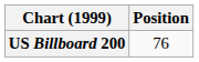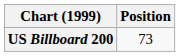 <table class="wikitable plainrowheaders" style="text-align:center;">
 <tr>
 <th>Chart (1999)</th>
 <th>Position</th>
 </tr>
 <tr>
 <th scope="row">US <em>Billboard</em> 200</th>
-<td>76</td>
+<td>73</td>
 </tr>
 </table>
